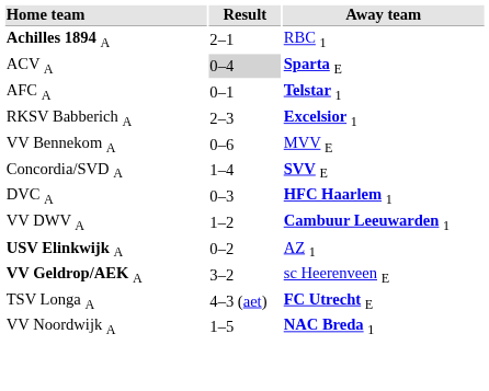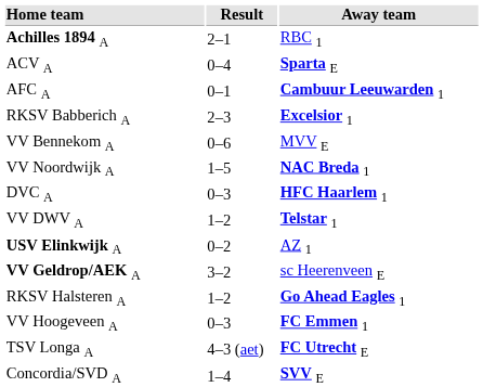 <table>
 <tr bgcolor="#E4E4E4">
 <th style="border-bottom:1px solid #AAAAAA" width="200" align="left">Home team</th>
 <th style="border-bottom:1px solid #AAAAAA" width="70" align="center">Result</th>
 <th style="border-bottom:1px solid #AAAAAA" width="200">Away team</th>
 </tr>
 <tr>
 <td><strong>Achilles 1894</strong> <sub>A</sub></td>
 <td>2–1</td>
 <td><a href='#'>RBC</a> <sub>1</sub></td>
 </tr>
 <tr>
 <td>ACV <sub>A</sub></td>
-<td style="background: lightgrey;">0–4</td>
+<td>0–4</td>
 <td><strong><a href='#'>Sparta</a></strong> <sub>E</sub></td>
 </tr>
 <tr>
 <td>AFC <sub>A</sub></td>
 <td>0–1</td>
-<td><strong><a href='#'>Telstar</a></strong> <sub>1</sub></td>
+<td><strong><a href='#'>Cambuur Leeuwarden</a></strong> <sub>1</sub></td>
 </tr>
 <tr>
 <td>RKSV Babberich <sub>A</sub></td>
 <td>2–3</td>
 <td><strong><a href='#'>Excelsior</a></strong> <sub>1</sub></td>
 </tr>
 <tr>
 <td>VV Bennekom <sub>A</sub></td>
 <td>0–6</td>
 <td><a href='#'>MVV</a> <sub>E</sub></td>
 </tr>
 <tr>
-<td>Concordia/SVD <sub>A</sub></td>
-<td>1–4</td>
-<td><strong><a href='#'>SVV</a></strong> <sub>E</sub></td>
+<td>VV Noordwijk <sub>A</sub></td>
+<td>1–5</td>
+<td><strong><a href='#'>NAC Breda</a></strong> <sub>1</sub></td>
 </tr>
 <tr>
 <td>DVC <sub>A</sub></td>
 <td>0–3</td>
 <td><strong><a href='#'>HFC Haarlem</a></strong> <sub>1</sub></td>
 </tr>
 <tr>
 <td>VV DWV <sub>A</sub></td>
 <td>1–2</td>
-<td><strong><a href='#'>Cambuur Leeuwarden</a></strong> <sub>1</sub></td>
+<td><strong><a href='#'>Telstar</a></strong> <sub>1</sub></td>
 </tr>
 <tr>
 <td><strong>USV Elinkwijk</strong> <sub>A</sub></td>
 <td>0–2</td>
 <td><a href='#'>AZ</a> <sub>1</sub></td>
 </tr>
 <tr>
 <td><strong>VV Geldrop/AEK</strong> <sub>A</sub></td>
 <td>3–2</td>
 <td><a href='#'>sc Heerenveen</a> <sub>E</sub></td>
 </tr>
 <tr>
+<td>RKSV Halsteren <sub>A</sub></td>
+<td>1–2</td>
+<td><strong><a href='#'>Go Ahead Eagles</a></strong> <sub>1</sub></td>
+</tr>
+<tr>
+<td>VV Hoogeveen <sub>A</sub></td>
+<td>0–3</td>
+<td><strong><a href='#'>FC Emmen</a></strong> <sub>1</sub></td>
+</tr>
+<tr>
 <td>TSV Longa <sub>A</sub></td>
 <td>4–3 (<a href='#'>aet</a>)</td>
 <td><strong><a href='#'>FC Utrecht</a></strong> <sub>E</sub></td>
 </tr>
 <tr>
-<td>VV Noordwijk <sub>A</sub></td>
-<td>1–5</td>
-<td><strong><a href='#'>NAC Breda</a></strong> <sub>1</sub></td>
+<td>Concordia/SVD <sub>A</sub></td>
+<td>1–4</td>
+<td><strong><a href='#'>SVV</a></strong> <sub>E</sub></td>
 </tr>
 </table>
